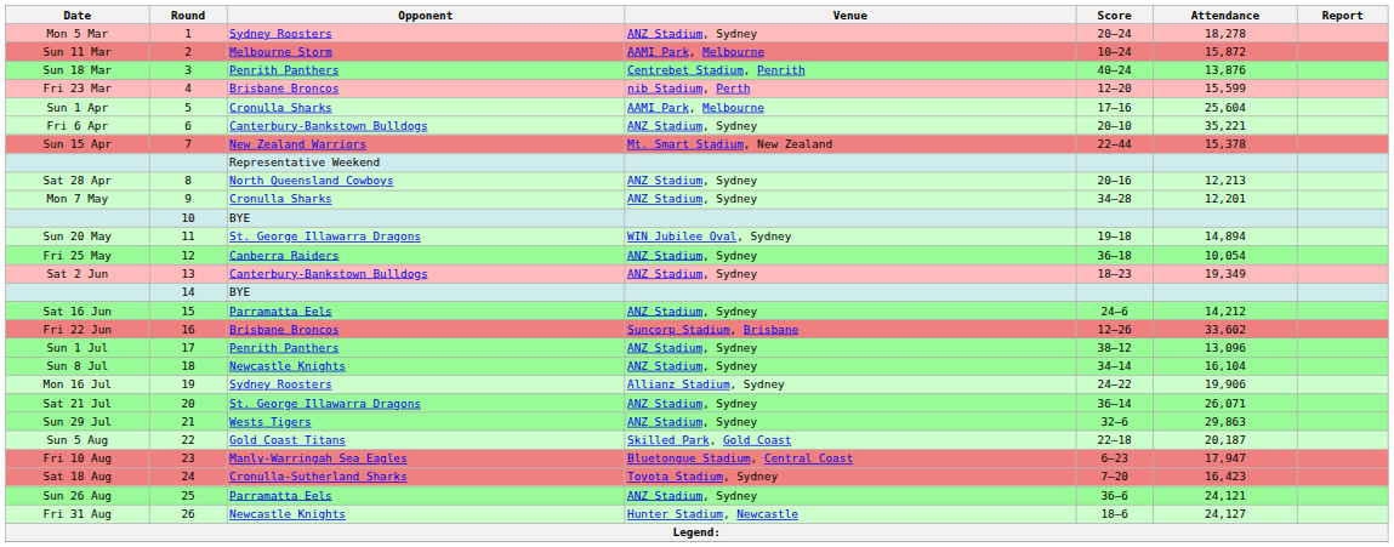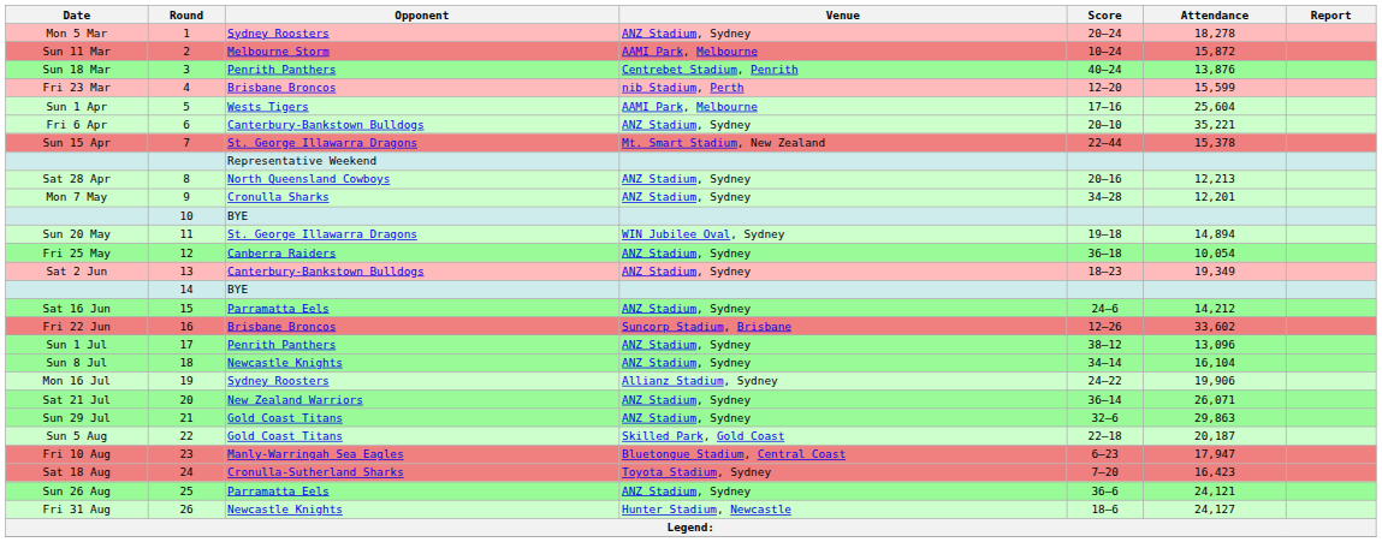 <table class="wikitable" style="font-size:100%;" width="100%">
 <tr>
 <th>Date</th>
 <th>Round</th>
 <th>Opponent</th>
 <th>Venue</th>
 <th>Score</th>
 <th>Attendance</th>
 <th>Report</th>
 </tr>
 <tr bgcolor=#FFBBBB>
 <td style="text-align:center;">Mon 5 Mar</td>
 <td style="text-align:center;">1</td>
 <td> <a href='#'>Sydney Roosters</a></td>
 <td><a href='#'>ANZ Stadium</a>, Sydney</td>
 <td style="text-align:center;">20–24</td>
 <td style="text-align:center;">18,278</td>
 <td style="text-align:center;"></td>
 </tr>
 <tr bgcolor=#F08080>
 <td style="text-align:center;">Sun 11 Mar</td>
 <td style="text-align:center;">2</td>
 <td> <a href='#'>Melbourne Storm</a></td>
 <td><a href='#'>AAMI Park</a>, <a href='#'>Melbourne</a></td>
 <td style="text-align:center;">10–24</td>
 <td style="text-align:center;">15,872</td>
 <td style="text-align:center;"></td>
 </tr>
 <tr bgcolor=#98FB98>
 <td style="text-align:center;">Sun 18 Mar</td>
 <td style="text-align:center;">3</td>
 <td> <a href='#'>Penrith Panthers</a></td>
 <td><a href='#'>Centrebet Stadium</a>, <a href='#'>Penrith</a></td>
 <td style="text-align:center;">40–24</td>
 <td style="text-align:center;">13,876</td>
 <td style="text-align:center;"></td>
 </tr>
 <tr bgcolor=#FFBBBB>
 <td style="text-align:center;">Fri 23 Mar</td>
 <td style="text-align:center;">4</td>
 <td> <a href='#'>Brisbane Broncos</a></td>
 <td><a href='#'>nib Stadium</a>, <a href='#'>Perth</a></td>
 <td style="text-align:center;">12–20</td>
 <td style="text-align:center;">15,599</td>
 <td style="text-align:center;"></td>
 </tr>
 <tr bgcolor=#CCFFCC>
 <td style="text-align:center;">Sun 1 Apr</td>
 <td style="text-align:center;">5</td>
-<td> <a href='#'>Cronulla Sharks</a></td>
+<td> <a href='#'>Wests Tigers</a></td>
 <td><a href='#'>AAMI Park</a>, <a href='#'>Melbourne</a></td>
 <td style="text-align:center;">17–16</td>
 <td style="text-align:center;">25,604</td>
 <td style="text-align:center;"></td>
 </tr>
 <tr bgcolor=#CCFFCC>
 <td style="text-align:center;">Fri 6 Apr</td>
 <td style="text-align:center;">6</td>
 <td> <a href='#'>Canterbury-Bankstown Bulldogs</a></td>
 <td><a href='#'>ANZ Stadium</a>, Sydney</td>
 <td style="text-align:center;">20–10</td>
 <td style="text-align:center;">35,221</td>
 <td style="text-align:center;"></td>
 </tr>
 <tr bgcolor=#F08080>
 <td style="text-align:center;">Sun 15 Apr</td>
 <td style="text-align:center;">7</td>
-<td> <a href='#'>New Zealand Warriors</a></td>
+<td> <a href='#'>St. George Illawarra Dragons</a></td>
 <td><a href='#'>Mt. Smart Stadium</a>, New Zealand</td>
 <td style="text-align:center;">22–44</td>
 <td style="text-align:center;">15,378</td>
 <td style="text-align:center;"></td>
 </tr>
 <tr bgcolor="#cfecec">
 <td></td>
 <td></td>
 <td>Representative Weekend</td>
 <td></td>
 <td></td>
 <td></td>
 <td></td>
 </tr>
 <tr bgcolor=#CCFFCC>
 <td style="text-align:center;">Sat 28 Apr</td>
 <td style="text-align:center;">8</td>
 <td> <a href='#'>North Queensland Cowboys</a></td>
 <td><a href='#'>ANZ Stadium</a>, Sydney</td>
 <td style="text-align:center;">20–16</td>
 <td style="text-align:center;">12,213</td>
 <td style="text-align:center;"></td>
 </tr>
 <tr bgcolor=#CCFFCC>
 <td style="text-align:center;">Mon 7 May</td>
 <td style="text-align:center;">9</td>
 <td> <a href='#'>Cronulla Sharks</a></td>
 <td><a href='#'>ANZ Stadium</a>, Sydney</td>
 <td style="text-align:center;">34–28</td>
 <td style="text-align:center;">12,201</td>
 <td style="text-align:center;"></td>
 </tr>
 <tr bgcolor="#cfecec">
 <td></td>
 <td style="text-align:center;">10</td>
 <td>BYE</td>
 <td></td>
 <td></td>
 <td></td>
 <td></td>
 </tr>
 <tr bgcolor=#CCFFCC>
 <td style="text-align:center;">Sun 20 May</td>
 <td style="text-align:center;">11</td>
 <td> <a href='#'>St. George Illawarra Dragons</a></td>
 <td><a href='#'>WIN Jubilee Oval</a>, Sydney</td>
 <td style="text-align:center;">19–18</td>
 <td style="text-align:center;">14,894</td>
 <td style="text-align:center;"></td>
 </tr>
 <tr bgcolor=#98FB98>
 <td style="text-align:center;">Fri 25 May</td>
 <td style="text-align:center;">12</td>
 <td> <a href='#'>Canberra Raiders</a></td>
 <td><a href='#'>ANZ Stadium</a>, Sydney</td>
 <td style="text-align:center;">36–18</td>
 <td style="text-align:center;">10,054</td>
 <td style="text-align:center;"></td>
 </tr>
 <tr bgcolor=#FFBBBB>
 <td style="text-align:center;">Sat 2 Jun</td>
 <td style="text-align:center;">13</td>
 <td> <a href='#'>Canterbury-Bankstown Bulldogs</a></td>
 <td><a href='#'>ANZ Stadium</a>, Sydney</td>
 <td style="text-align:center;">18–23</td>
 <td style="text-align:center;">19,349</td>
 <td style="text-align:center;"></td>
 </tr>
 <tr bgcolor="#cfecec">
 <td></td>
 <td style="text-align:center;">14</td>
 <td>BYE</td>
 <td></td>
 <td></td>
 <td></td>
 <td></td>
 </tr>
 <tr bgcolor=#98FB98>
 <td style="text-align:center;">Sat 16 Jun</td>
 <td style="text-align:center;">15</td>
 <td> <a href='#'>Parramatta Eels</a></td>
 <td><a href='#'>ANZ Stadium</a>, Sydney</td>
 <td style="text-align:center;">24–6</td>
 <td style="text-align:center;">14,212</td>
 <td style="text-align:center;"></td>
 </tr>
 <tr bgcolor=#F08080>
 <td style="text-align:center;">Fri 22 Jun</td>
 <td style="text-align:center;">16</td>
 <td> <a href='#'>Brisbane Broncos</a></td>
 <td><a href='#'>Suncorp Stadium</a>, <a href='#'>Brisbane</a></td>
 <td style="text-align:center;">12–26</td>
 <td style="text-align:center;">33,602</td>
 <td style="text-align:center;"></td>
 </tr>
 <tr bgcolor=#98FB98>
 <td style="text-align:center;">Sun 1 Jul</td>
 <td style="text-align:center;">17</td>
 <td> <a href='#'>Penrith Panthers</a></td>
 <td><a href='#'>ANZ Stadium</a>, Sydney</td>
 <td style="text-align:center;">38–12</td>
 <td style="text-align:center;">13,096</td>
 <td style="text-align:center;"></td>
 </tr>
 <tr bgcolor=#98FB98>
 <td style="text-align:center;">Sun 8 Jul</td>
 <td style="text-align:center;">18</td>
 <td> <a href='#'>Newcastle Knights</a></td>
 <td><a href='#'>ANZ Stadium</a>, Sydney</td>
 <td style="text-align:center;">34–14</td>
 <td style="text-align:center;">16,104</td>
 <td style="text-align:center;"></td>
 </tr>
 <tr bgcolor=#CCFFCC>
 <td style="text-align:center;">Mon 16 Jul</td>
 <td style="text-align:center;">19</td>
 <td> <a href='#'>Sydney Roosters</a></td>
 <td><a href='#'>Allianz Stadium</a>, Sydney</td>
 <td style="text-align:center;">24–22</td>
 <td style="text-align:center;">19,906</td>
 <td style="text-align:center;"></td>
 </tr>
 <tr bgcolor=#98FB98>
 <td style="text-align:center;">Sat 21 Jul</td>
 <td style="text-align:center;">20</td>
-<td> <a href='#'>St. George Illawarra Dragons</a></td>
+<td> <a href='#'>New Zealand Warriors</a></td>
 <td><a href='#'>ANZ Stadium</a>, Sydney</td>
 <td style="text-align:center;">36–14</td>
 <td style="text-align:center;">26,071</td>
 <td style="text-align:center;"></td>
 </tr>
 <tr bgcolor=#98FB98>
 <td style="text-align:center;">Sun 29 Jul</td>
 <td style="text-align:center;">21</td>
-<td> <a href='#'>Wests Tigers</a></td>
+<td> <a href='#'>Gold Coast Titans</a></td>
 <td><a href='#'>ANZ Stadium</a>, Sydney</td>
 <td style="text-align:center;">32–6</td>
 <td style="text-align:center;">29,863</td>
 <td style="text-align:center;"></td>
 </tr>
 <tr bgcolor=#CCFFCC>
 <td style="text-align:center;">Sun 5 Aug</td>
 <td style="text-align:center;">22</td>
 <td> <a href='#'>Gold Coast Titans</a></td>
 <td><a href='#'>Skilled Park</a>, <a href='#'>Gold Coast</a></td>
 <td style="text-align:center;">22–18</td>
 <td style="text-align:center;">20,187</td>
 <td style="text-align:center;"></td>
 </tr>
 <tr bgcolor=#F08080>
 <td style="text-align:center;">Fri 10 Aug</td>
 <td style="text-align:center;">23</td>
 <td> <a href='#'>Manly-Warringah Sea Eagles</a></td>
 <td><a href='#'>Bluetongue Stadium</a>, <a href='#'>Central Coast</a></td>
 <td style="text-align:center;">6–23</td>
 <td style="text-align:center;">17,947</td>
 <td style="text-align:center;"></td>
 </tr>
 <tr bgcolor=#F08080>
 <td style="text-align:center;">Sat 18 Aug</td>
 <td style="text-align:center;">24</td>
 <td> <a href='#'>Cronulla-Sutherland Sharks</a></td>
 <td><a href='#'>Toyota Stadium</a>, Sydney</td>
 <td style="text-align:center;">7–20</td>
 <td style="text-align:center;">16,423</td>
 <td style="text-align:center;"></td>
 </tr>
 <tr bgcolor=#98FB98>
 <td style="text-align:center;">Sun 26 Aug</td>
 <td style="text-align:center;">25</td>
 <td> <a href='#'>Parramatta Eels</a></td>
 <td><a href='#'>ANZ Stadium</a>, Sydney</td>
 <td style="text-align:center;">36–6</td>
 <td style="text-align:center;">24,121</td>
 <td style="text-align:center;"></td>
 </tr>
 <tr bgcolor=#CCFFCC>
 <td style="text-align:center;">Fri 31 Aug</td>
 <td style="text-align:center;">26</td>
 <td> <a href='#'>Newcastle Knights</a></td>
 <td><a href='#'>Hunter Stadium</a>, <a href='#'>Newcastle</a></td>
 <td style="text-align:center;">18–6</td>
 <td style="text-align:center;">24,127</td>
 <td style="text-align:center;"></td>
 </tr>
 <tr>
 <th colspan="11"><strong>Legend</strong>:      </th>
 </tr>
 <tr>
 </tr>
 </table>
